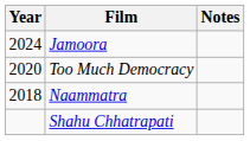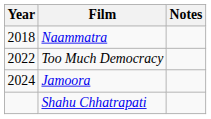 <table class="wikitable sortable">
 <tr>
 <th scope="col">Year</th>
 <th scope="col">Film</th>
 <th scope="col">Notes</th>
 </tr>
 <tr>
-<td>2024</td>
-<td><em><a href='#'>Jamoora</a></em></td>
+<td>2018</td>
+<td><em><a href='#'>Naammatra</a></em></td>
 <td></td>
 </tr>
 <tr>
-<td>2020</td>
+<td>2022</td>
 <td><em>Too Much Democracy</em></td>
 <td></td>
 </tr>
 <tr>
-<td>2018</td>
-<td><em><a href='#'>Naammatra</a></em></td>
+<td>2024</td>
+<td><em><a href='#'>Jamoora</a></em></td>
 <td></td>
 </tr>
 <tr>
 <td></td>
 <td><em><a href='#'>Shahu Chhatrapati</a></em></td>
 <td></td>
 </tr>
 </table>
